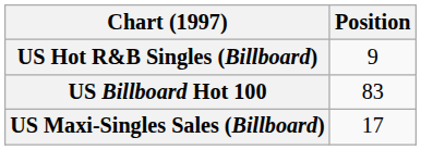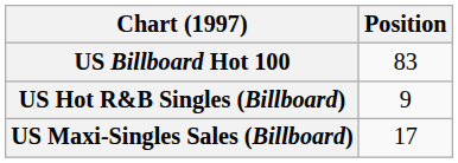 <table class="wikitable sortable plainrowheaders">
 <tr>
 <th>Chart (1997)</th>
 <th>Position</th>
 </tr>
 <tr>
+<th scope="row">US <em>Billboard</em> Hot 100</th>
+<td align="center">83</td>
+</tr>
+<tr>
 <th scope="row">US Hot R&B Singles (<em>Billboard</em>)</th>
 <td align="center">9</td>
-</tr>
-<tr>
-<th scope="row">US <em>Billboard</em> Hot 100</th>
-<td align="center">83</td>
 </tr>
 <tr>
 <th scope="row">US Maxi-Singles Sales (<em>Billboard</em>)</th>
 <td align="center">17</td>
 </tr>
 </table>
